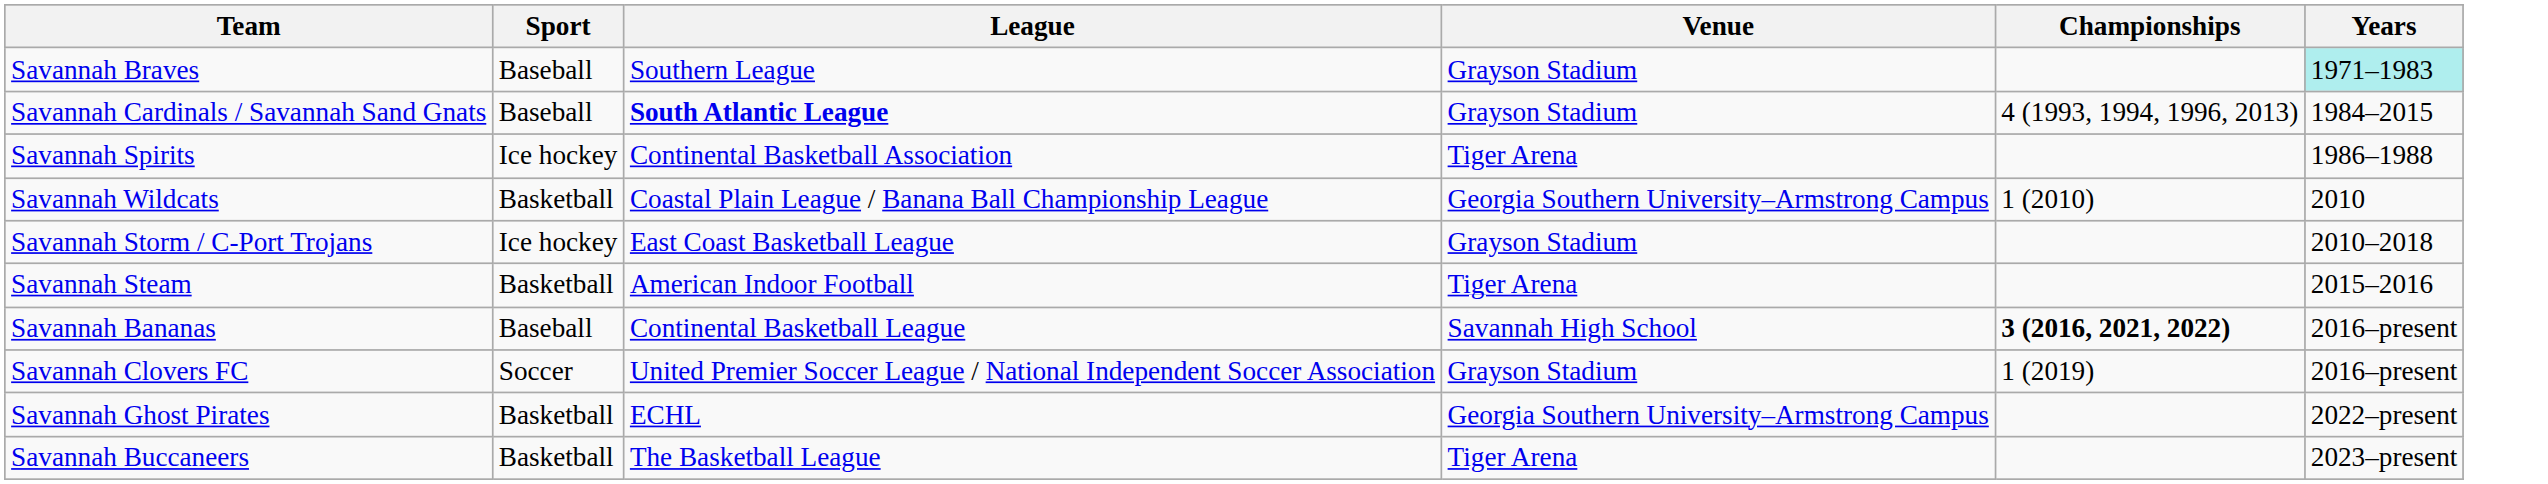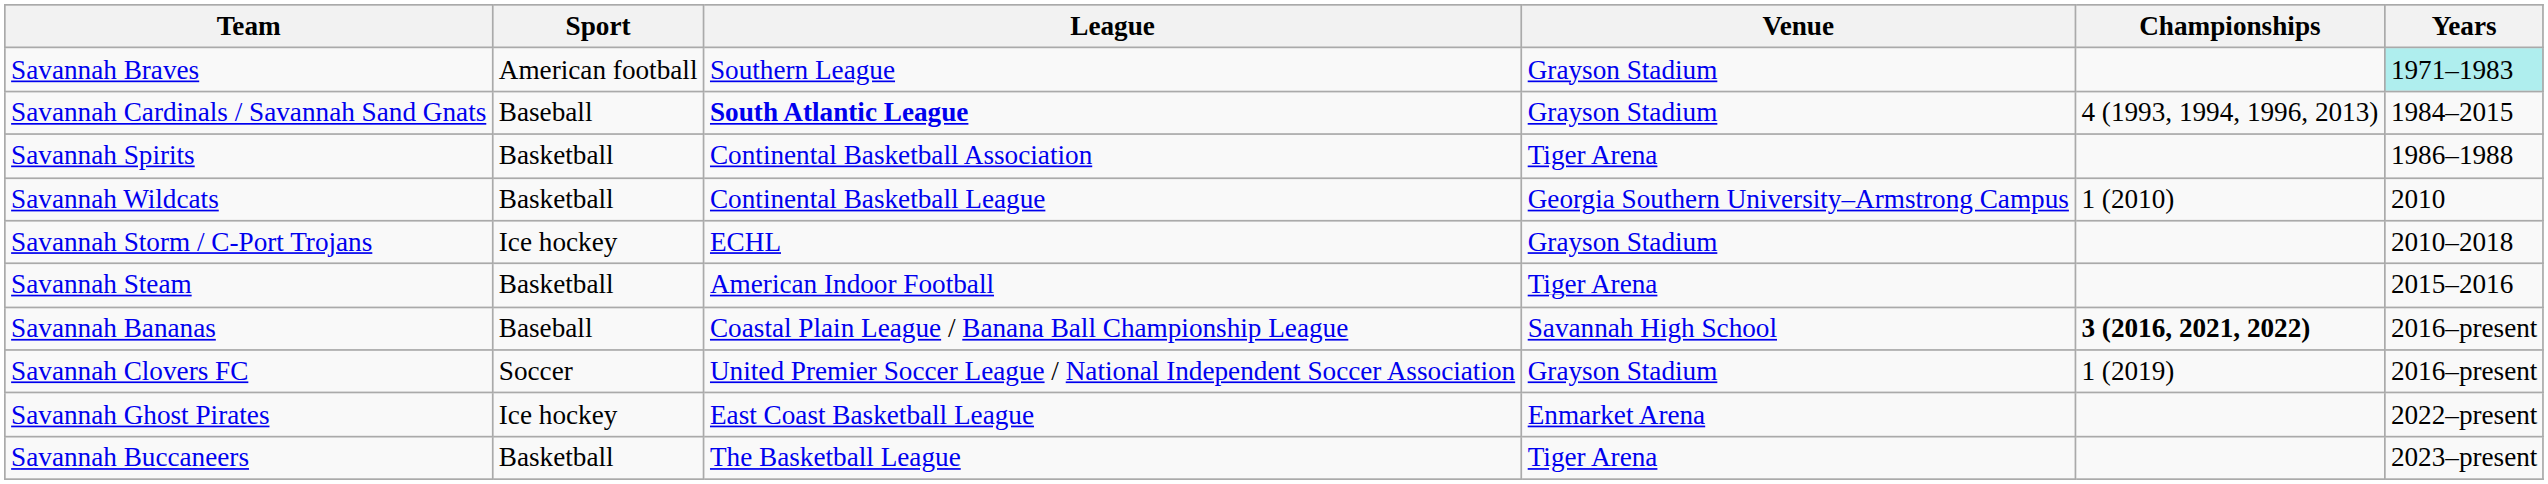 <table class="wikitable sortable">
 <tr>
 <th>Team</th>
 <th>Sport</th>
 <th>League</th>
 <th>Venue</th>
 <th>Championships</th>
 <th>Years</th>
 </tr>
 <tr>
 <td><a href='#'>Savannah Braves</a></td>
-<td>Baseball</td>
+<td>American football</td>
 <td><a href='#'>Southern League</a></td>
 <td><a href='#'>Grayson Stadium</a></td>
 <td></td>
 <td style="background: paleturquoise;">1971–1983</td>
 </tr>
 <tr>
 <td><a href='#'>Savannah Cardinals / Savannah Sand Gnats</a></td>
 <td>Baseball</td>
 <td><strong><a href='#'>South Atlantic League</a></strong></td>
 <td><a href='#'>Grayson Stadium</a></td>
 <td>4 (1993, 1994, 1996, 2013)</td>
 <td>1984–2015</td>
 </tr>
 <tr>
 <td><a href='#'>Savannah Spirits</a></td>
-<td>Ice hockey</td>
+<td>Basketball</td>
 <td><a href='#'>Continental Basketball Association</a></td>
 <td><a href='#'>Tiger Arena</a></td>
 <td></td>
 <td>1986–1988</td>
 </tr>
 <tr>
 <td><a href='#'>Savannah Wildcats</a></td>
 <td>Basketball</td>
-<td><a href='#'>Coastal Plain League</a> / <a href='#'>Banana Ball Championship League</a></td>
+<td><a href='#'>Continental Basketball League</a></td>
 <td><a href='#'>Georgia Southern University–Armstrong Campus</a></td>
 <td>1 (2010)</td>
 <td>2010</td>
 </tr>
 <tr>
 <td><a href='#'>Savannah Storm / C-Port Trojans</a></td>
 <td>Ice hockey</td>
-<td><a href='#'>East Coast Basketball League</a></td>
+<td><a href='#'>ECHL</a></td>
 <td><a href='#'>Grayson Stadium</a></td>
 <td></td>
 <td>2010–2018</td>
 </tr>
 <tr>
 <td><a href='#'>Savannah Steam</a></td>
 <td>Basketball</td>
 <td><a href='#'>American Indoor Football</a></td>
 <td><a href='#'>Tiger Arena</a></td>
 <td></td>
 <td>2015–2016</td>
 </tr>
 <tr>
 <td><a href='#'>Savannah Bananas</a></td>
 <td>Baseball</td>
-<td><a href='#'>Continental Basketball League</a></td>
+<td><a href='#'>Coastal Plain League</a> / <a href='#'>Banana Ball Championship League</a></td>
 <td><a href='#'>Savannah High School</a></td>
 <td><strong>3 (2016, 2021, 2022)</strong></td>
 <td>2016–present</td>
 </tr>
 <tr>
 <td><a href='#'>Savannah Clovers FC</a></td>
 <td>Soccer</td>
 <td><a href='#'>United Premier Soccer League</a> / <a href='#'>National Independent Soccer Association</a></td>
 <td><a href='#'>Grayson Stadium</a></td>
 <td>1 (2019)</td>
 <td>2016–present</td>
 </tr>
 <tr>
 <td><a href='#'>Savannah Ghost Pirates</a></td>
-<td>Basketball</td>
-<td><a href='#'>ECHL</a></td>
-<td><a href='#'>Georgia Southern University–Armstrong Campus</a></td>
+<td>Ice hockey</td>
+<td><a href='#'>East Coast Basketball League</a></td>
+<td><a href='#'>Enmarket Arena</a></td>
 <td></td>
 <td>2022–present</td>
 </tr>
 <tr>
 <td><a href='#'>Savannah Buccaneers</a></td>
 <td>Basketball</td>
 <td><a href='#'>The Basketball League</a></td>
 <td><a href='#'>Tiger Arena</a></td>
 <td></td>
 <td>2023–present</td>
 </tr>
 </table>
